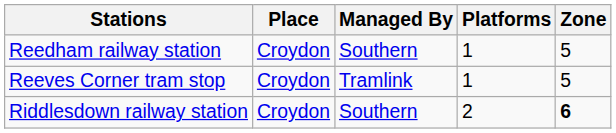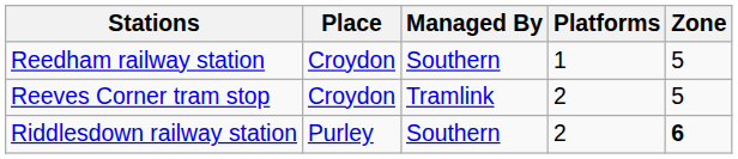 <table class="wikitable">
 <tr>
 <th>Stations</th>
 <th>Place</th>
 <th>Managed By</th>
 <th>Platforms</th>
 <th>Zone</th>
 </tr>
 <tr>
 <td><a href='#'>Reedham railway station</a></td>
 <td><a href='#'>Croydon</a></td>
 <td><a href='#'>Southern</a></td>
 <td>1</td>
 <td>5</td>
 </tr>
 <tr>
 <td><a href='#'>Reeves Corner tram stop</a></td>
 <td><a href='#'>Croydon</a></td>
 <td><a href='#'>Tramlink</a></td>
-<td>1</td>
+<td>2</td>
 <td>5</td>
 </tr>
 <tr>
 <td><a href='#'>Riddlesdown railway station</a></td>
-<td><a href='#'>Croydon</a></td>
+<td><a href='#'>Purley</a></td>
 <td><a href='#'>Southern</a></td>
 <td>2</td>
 <td><strong>6</strong></td>
 </tr>
 </table>
